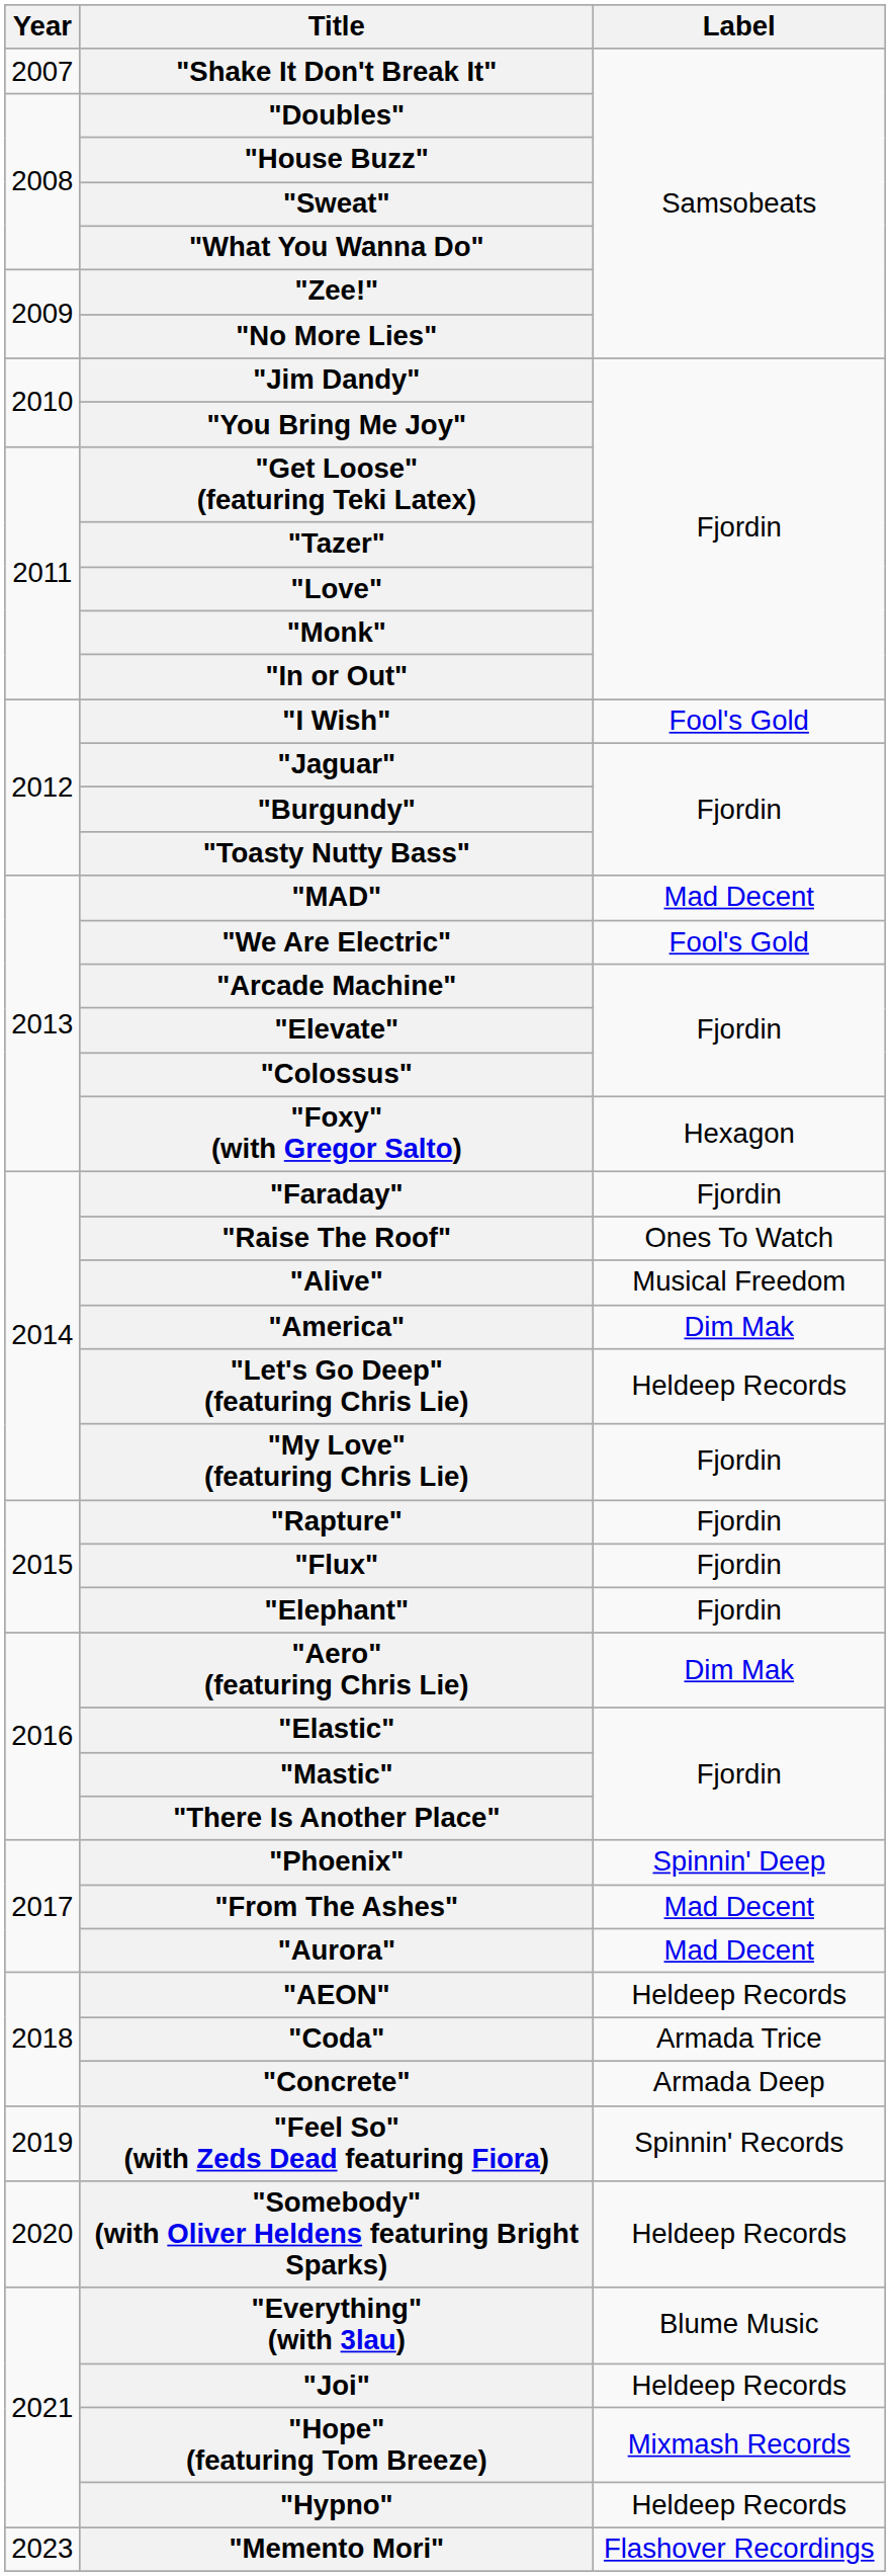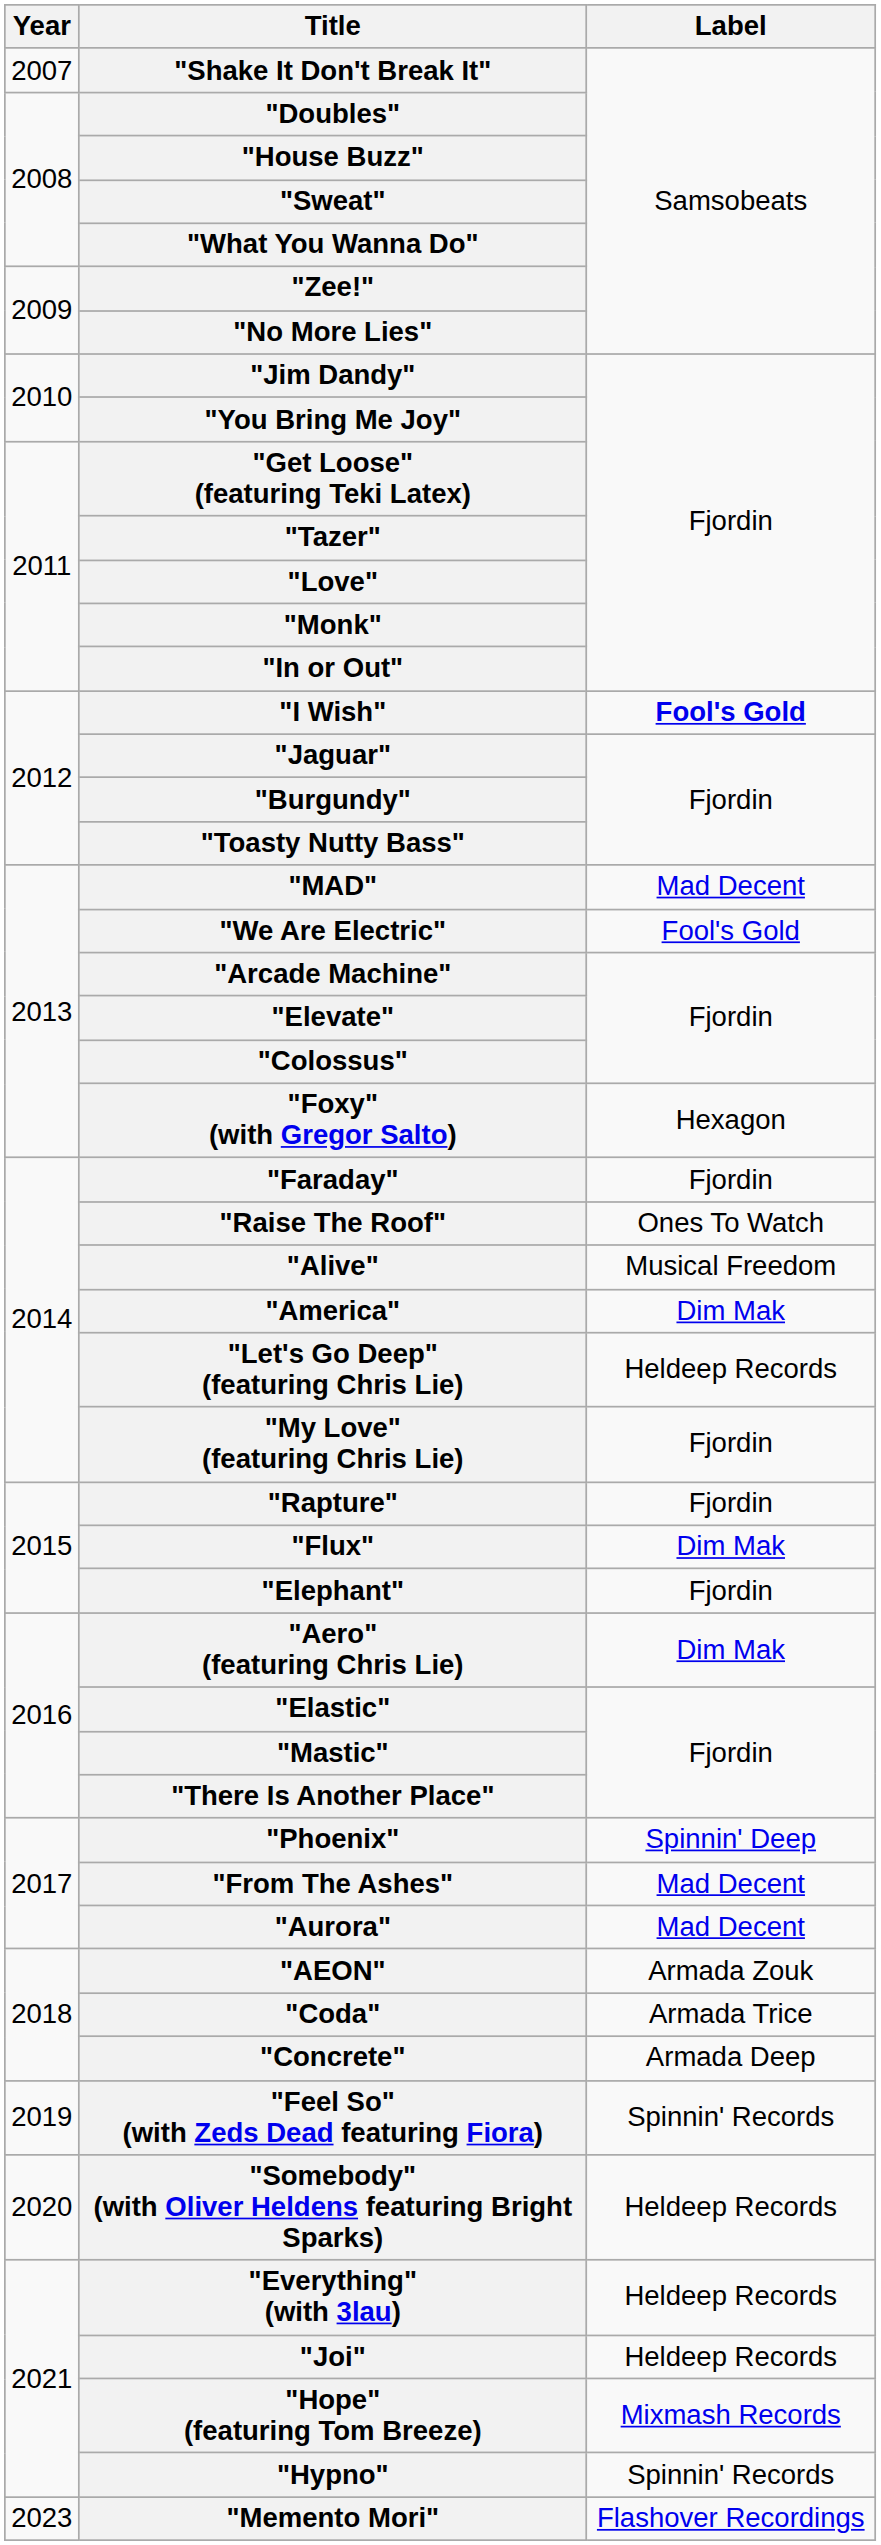 <table class="wikitable plainrowheaders" style="text-align:center;" border="1">
 <tr>
 <th scope="col" rowspan="1" style="width:2em;">Year</th>
 <th scope="col" rowspan="1" style="width:18em;">Title</th>
 <th scope="col" rowspan="1" style="width:10em;">Label</th>
 </tr>
 <tr>
 <td rowspan="1">2007</td>
 <th scope="row">"Shake It Don't Break It"</th>
 <td rowspan="7">Samsobeats</td>
 </tr>
 <tr>
 <td rowspan="4">2008</td>
 <th scope="row">"Doubles"</th>
 </tr>
 <tr>
 <th scope="row">"House Buzz"</th>
 </tr>
 <tr>
 <th scope="row">"Sweat"</th>
 </tr>
 <tr>
 <th scope="row">"What You Wanna Do"</th>
 </tr>
 <tr>
 <td rowspan="2">2009</td>
 <th scope="row">"Zee!"</th>
 </tr>
 <tr>
 <th scope="row">"No More Lies"</th>
 </tr>
 <tr>
 <td rowspan="2">2010</td>
 <th scope="row">"Jim Dandy"</th>
 <td rowspan="7">Fjordin</td>
 </tr>
 <tr>
 <th scope="row">"You Bring Me Joy"</th>
 </tr>
 <tr>
 <td rowspan="5">2011</td>
 <th scope="row">"Get Loose"<br><span>(featuring Teki Latex)</span></th>
 </tr>
 <tr>
 <th scope="row">"Tazer"</th>
 </tr>
 <tr>
 <th scope="row">"Love"</th>
 </tr>
 <tr>
 <th scope="row">"Monk"</th>
 </tr>
 <tr>
 <th scope="row">"In or Out"</th>
 </tr>
 <tr>
 <td rowspan="4">2012</td>
 <th scope="row">"I Wish"</th>
-<td rowspan="1"><a href='#'>Fool's Gold</a></td>
+<td rowspan="1"><strong><a href='#'>Fool's Gold</a></strong></td>
 </tr>
 <tr>
 <th scope="row">"Jaguar"</th>
 <td rowspan="3">Fjordin</td>
 </tr>
 <tr>
 <th scope="row">"Burgundy"</th>
 </tr>
 <tr>
 <th scope="row">"Toasty Nutty Bass"</th>
 </tr>
 <tr>
 <td rowspan="6">2013</td>
 <th scope="row">"MAD"</th>
 <td rowspan="1"><a href='#'>Mad Decent</a></td>
 </tr>
 <tr>
 <th scope="row">"We Are Electric"</th>
 <td rowspan="1"><a href='#'>Fool's Gold</a></td>
 </tr>
 <tr>
 <th scope="row">"Arcade Machine"</th>
 <td rowspan="3">Fjordin</td>
 </tr>
 <tr>
 <th scope="row">"Elevate"</th>
 </tr>
 <tr>
 <th scope="row">"Colossus"</th>
 </tr>
 <tr>
 <th scope="row">"Foxy"<br><span>(with <a href='#'>Gregor Salto</a>)</span></th>
 <td>Hexagon</td>
 </tr>
 <tr>
 <td rowspan="6">2014</td>
 <th scope="row">"Faraday"</th>
 <td rowspan="1">Fjordin</td>
 </tr>
 <tr>
 <th scope="row">"Raise The Roof"</th>
 <td rowspan="1">Ones To Watch</td>
 </tr>
 <tr>
 <th scope="row">"Alive"</th>
 <td rowspan="1">Musical Freedom</td>
 </tr>
 <tr>
 <th scope="row">"America"</th>
 <td rowspan="1"><a href='#'>Dim Mak</a></td>
 </tr>
 <tr>
 <th scope="row">"Let's Go Deep"<br><span>(featuring Chris Lie)</span></th>
 <td>Heldeep Records</td>
 </tr>
 <tr>
 <th scope="row">"My Love"<br><span>(featuring Chris Lie)</span></th>
 <td rowspan="1">Fjordin</td>
 </tr>
 <tr>
 <td rowspan="3">2015</td>
 <th scope="row">"Rapture"</th>
 <td rowspan="1">Fjordin</td>
 </tr>
 <tr>
 <th scope="row">"Flux"</th>
-<td rowspan="1">Fjordin</td>
+<td rowspan="1"><a href='#'>Dim Mak</a></td>
 </tr>
 <tr>
 <th scope="row">"Elephant"</th>
 <td rowspan="1">Fjordin</td>
 </tr>
 <tr>
 <td rowspan="4">2016</td>
 <th scope="row">"Aero"<br><span>(featuring Chris Lie)</span></th>
 <td rowspan="1"><a href='#'>Dim Mak</a></td>
 </tr>
 <tr>
 <th scope="row">"Elastic"</th>
 <td rowspan="3">Fjordin</td>
 </tr>
 <tr>
 <th scope="row">"Mastic"</th>
 </tr>
 <tr>
 <th scope="row">"There Is Another Place"</th>
 </tr>
 <tr>
 <td rowspan="3">2017</td>
 <th scope="row">"Phoenix"</th>
 <td rowspan="1"><a href='#'>Spinnin' Deep</a></td>
 </tr>
 <tr>
 <th scope="row">"From The Ashes"</th>
 <td rowspan="1"><a href='#'>Mad Decent</a></td>
 </tr>
 <tr>
 <th scope="row">"Aurora"</th>
 <td rowspan="1"><a href='#'>Mad Decent</a></td>
 </tr>
 <tr>
 <td rowspan="3">2018</td>
 <th scope="row">"AEON"</th>
-<td>Heldeep Records</td>
+<td rowspan="1">Armada Zouk</td>
 </tr>
 <tr>
 <th scope="row">"Coda"</th>
 <td rowspan="1">Armada Trice</td>
 </tr>
 <tr>
 <th scope="row">"Concrete"</th>
 <td rowspan="1">Armada Deep</td>
 </tr>
 <tr>
 <td>2019</td>
 <th scope="row">"Feel So" <br><span>(with <a href='#'>Zeds Dead</a> featuring <a href='#'>Fiora</a>)</span></th>
 <td>Spinnin' Records</td>
 </tr>
 <tr>
 <td>2020</td>
 <th scope="row">"Somebody" <br><span>(with <a href='#'>Oliver Heldens</a> featuring Bright Sparks)</span></th>
 <td>Heldeep Records</td>
 </tr>
 <tr>
 <td rowspan="4">2021</td>
 <th scope="row">"Everything" <br><span>(with <a href='#'>3lau</a>)</span></th>
-<td>Blume Music</td>
+<td>Heldeep Records</td>
 </tr>
 <tr>
 <th scope="row">"Joi"</th>
 <td>Heldeep Records</td>
 </tr>
 <tr>
 <th scope="row">"Hope" <br><span>(featuring Tom Breeze)</span></th>
 <td rowspan="1"><a href='#'>Mixmash Records</a></td>
 </tr>
 <tr>
 <th scope="row">"Hypno"</th>
-<td>Heldeep Records</td>
+<td>Spinnin' Records</td>
 </tr>
 <tr>
 <td rowspan="4">2023</td>
 <th scope="row">"Memento Mori"</th>
 <td><a href='#'>Flashover Recordings</a></td>
 </tr>
 </table>
